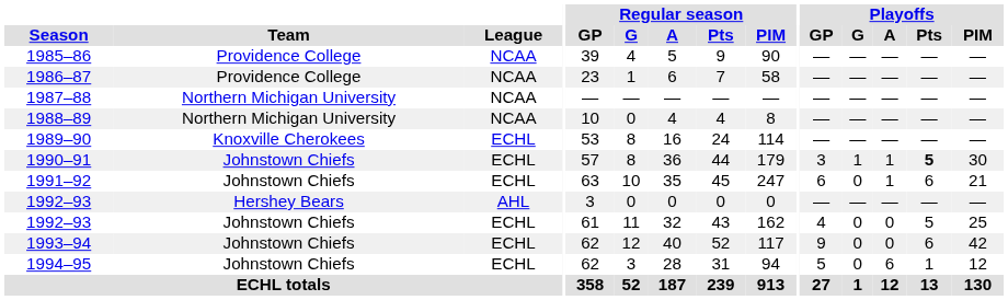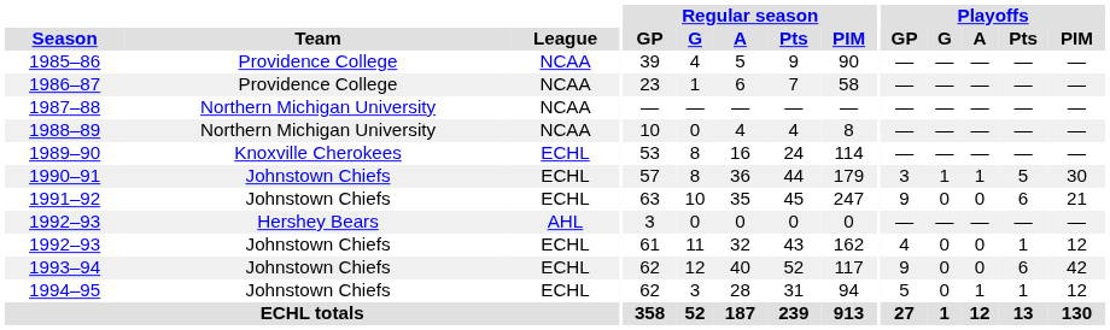 <table border="0" cellpadding="1" cellspacing="0" style="text-align:center; width:60em">
 <tr bgcolor="#e0e0e0">
 <th colspan="3" bgcolor="#ffffff"></th>
 <th rowspan="99" bgcolor="#ffffff"></th>
 <th colspan="5"><a href='#'>Regular season</a></th>
 <th rowspan="99" bgcolor="#ffffff"></th>
 <th colspan="5"><a href='#'>Playoffs</a></th>
 </tr>
 <tr bgcolor="#e0e0e0">
 <th><a href='#'>Season</a></th>
 <th>Team</th>
 <th>League</th>
 <th>GP</th>
 <th><a href='#'>G</a></th>
 <th><a href='#'>A</a></th>
 <th><a href='#'>Pts</a></th>
 <th><a href='#'>PIM</a></th>
 <th>GP</th>
 <th>G</th>
 <th>A</th>
 <th>Pts</th>
 <th>PIM</th>
 </tr>
 <tr>
 <td><a href='#'>1985–86</a></td>
 <td><a href='#'>Providence College</a></td>
 <td><a href='#'>NCAA</a></td>
 <td>39</td>
 <td>4</td>
 <td>5</td>
 <td>9</td>
 <td>90</td>
 <td>—</td>
 <td>—</td>
 <td>—</td>
 <td>—</td>
 <td>—</td>
 </tr>
 <tr bgcolor="#f0f0f0">
 <td><a href='#'>1986–87</a></td>
 <td>Providence College</td>
 <td>NCAA</td>
 <td>23</td>
 <td>1</td>
 <td>6</td>
 <td>7</td>
 <td>58</td>
 <td>—</td>
 <td>—</td>
 <td>—</td>
 <td>—</td>
 <td>—</td>
 </tr>
 <tr>
 <td><a href='#'>1987–88</a></td>
 <td><a href='#'>Northern Michigan University</a></td>
 <td>NCAA</td>
 <td>—</td>
 <td>—</td>
 <td>—</td>
 <td>—</td>
 <td>—</td>
 <td>—</td>
 <td>—</td>
 <td>—</td>
 <td>—</td>
 <td>—</td>
 </tr>
 <tr bgcolor="#f0f0f0">
 <td><a href='#'>1988–89</a></td>
 <td>Northern Michigan University</td>
 <td>NCAA</td>
 <td>10</td>
 <td>0</td>
 <td>4</td>
 <td>4</td>
 <td>8</td>
 <td>—</td>
 <td>—</td>
 <td>—</td>
 <td>—</td>
 <td>—</td>
 </tr>
 <tr>
 <td><a href='#'>1989–90</a></td>
 <td><a href='#'>Knoxville Cherokees</a></td>
 <td><a href='#'>ECHL</a></td>
 <td>53</td>
 <td>8</td>
 <td>16</td>
 <td>24</td>
 <td>114</td>
 <td>—</td>
 <td>—</td>
 <td>—</td>
 <td>—</td>
 <td>—</td>
 </tr>
 <tr bgcolor="#f0f0f0">
 <td><a href='#'>1990–91</a></td>
 <td><a href='#'>Johnstown Chiefs</a></td>
 <td>ECHL</td>
 <td>57</td>
 <td>8</td>
 <td>36</td>
 <td>44</td>
 <td>179</td>
 <td>3</td>
 <td>1</td>
 <td>1</td>
-<td><strong>5</strong></td>
+<td>5</td>
 <td>30</td>
 </tr>
 <tr>
 <td><a href='#'>1991–92</a></td>
 <td>Johnstown Chiefs</td>
 <td>ECHL</td>
 <td>63</td>
 <td>10</td>
 <td>35</td>
 <td>45</td>
 <td>247</td>
-<td>6</td>
+<td>9</td>
 <td>0</td>
-<td>1</td>
+<td>0</td>
 <td>6</td>
 <td>21</td>
 </tr>
 <tr bgcolor="#f0f0f0">
 <td><a href='#'>1992–93</a></td>
 <td><a href='#'>Hershey Bears</a></td>
 <td><a href='#'>AHL</a></td>
 <td>3</td>
 <td>0</td>
 <td>0</td>
 <td>0</td>
 <td>0</td>
 <td>—</td>
 <td>—</td>
 <td>—</td>
 <td>—</td>
 <td>—</td>
 </tr>
 <tr>
 <td><a href='#'>1992–93</a></td>
 <td>Johnstown Chiefs</td>
 <td>ECHL</td>
 <td>61</td>
 <td>11</td>
 <td>32</td>
 <td>43</td>
 <td>162</td>
 <td>4</td>
 <td>0</td>
 <td>0</td>
-<td>5</td>
-<td>25</td>
+<td>1</td>
+<td>12</td>
 </tr>
 <tr bgcolor="#f0f0f0">
 <td><a href='#'>1993–94</a></td>
 <td>Johnstown Chiefs</td>
 <td>ECHL</td>
 <td>62</td>
 <td>12</td>
 <td>40</td>
 <td>52</td>
 <td>117</td>
 <td>9</td>
 <td>0</td>
 <td>0</td>
 <td>6</td>
 <td>42</td>
 </tr>
 <tr>
 <td><a href='#'>1994–95</a></td>
 <td>Johnstown Chiefs</td>
 <td>ECHL</td>
 <td>62</td>
 <td>3</td>
 <td>28</td>
 <td>31</td>
 <td>94</td>
 <td>5</td>
 <td>0</td>
-<td>6</td>
+<td>1</td>
 <td>1</td>
 <td>12</td>
 </tr>
 <tr>
 </tr>
 <tr ALIGN="center" bgcolor="#e0e0e0">
 <th colspan="3">ECHL totals</th>
 <th ALIGN="center">358</th>
 <th ALIGN="center">52</th>
 <th ALIGN="center">187</th>
 <th ALIGN="center">239</th>
 <th ALIGN="center">913</th>
 <th ALIGN="center">27</th>
 <th ALIGN="center">1</th>
 <th ALIGN="center">12</th>
 <th ALIGN="center">13</th>
 <th ALIGN="center">130</th>
 </tr>
 </table>
